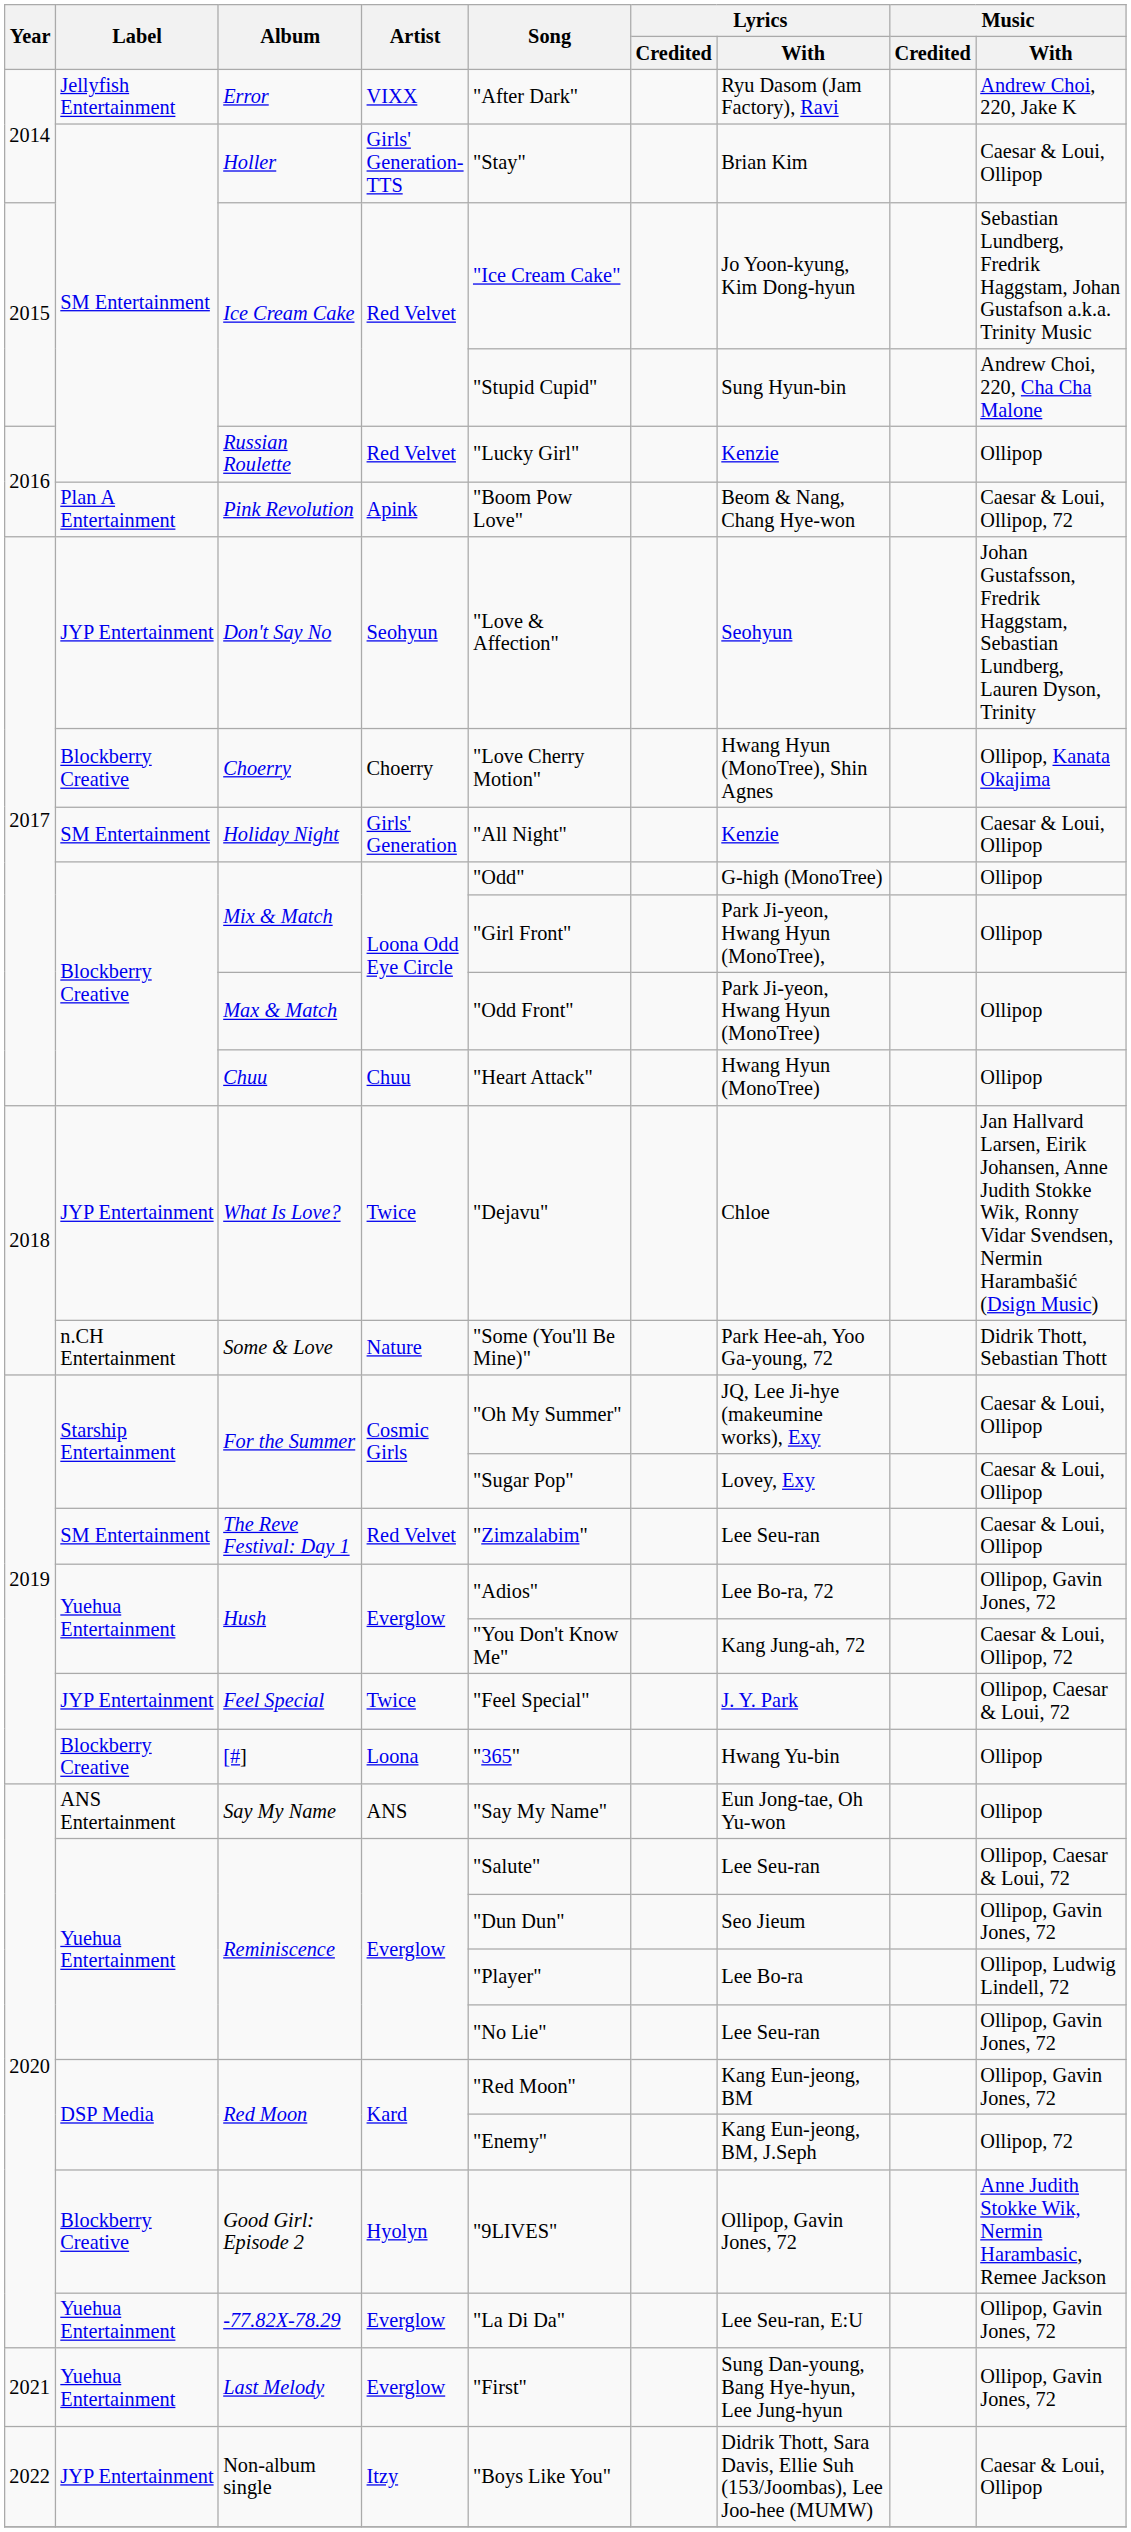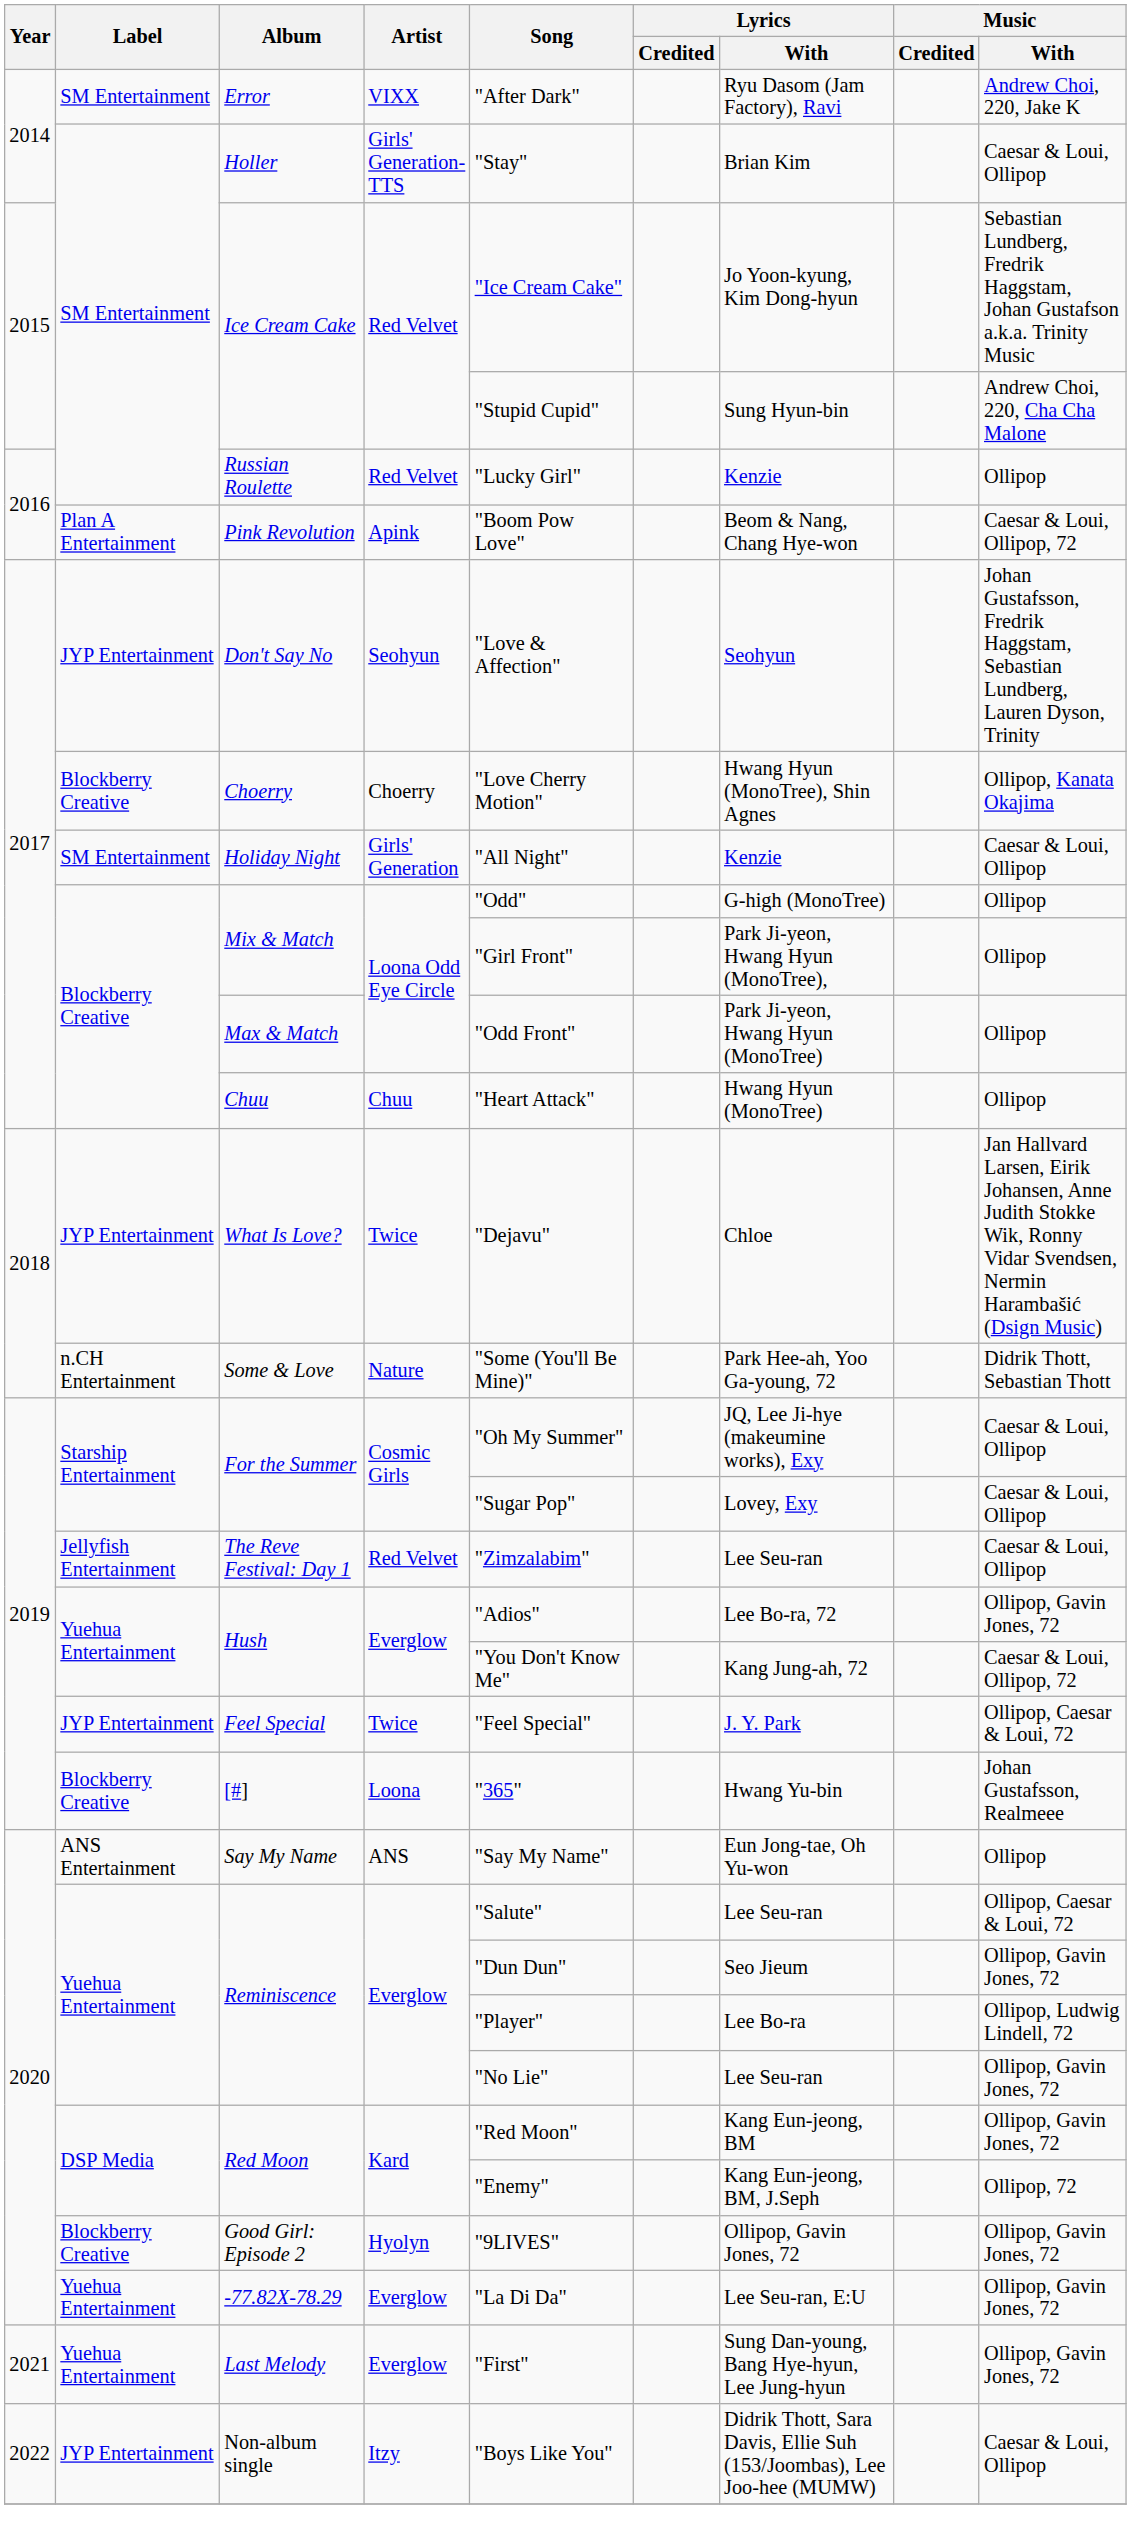 <table class="wikitable sortable" style="width:100%">
 <tr>
 <th rowspan=2 width=50px>Year</th>
 <th rowspan=2 width=800px>Label</th>
 <th rowspan=2 width=500px>Album</th>
 <th rowspan=2 width=50px>Artist</th>
 <th rowspan=2 width=800px>Song</th>
 <th colspan="2">Lyrics</th>
 <th colspan="2">Music</th>
 </tr>
 <tr>
 <th width=50px>Credited</th>
 <th width=800px>With</th>
 <th width=50px>Credited</th>
 <th width=800px>With</th>
 </tr>
 <tr>
 <td rowspan="2">2014</td>
-<td><a href='#'>Jellyfish Entertainment</a></td>
+<td><a href='#'>SM Entertainment</a></td>
 <td><em><a href='#'>Error</a></em></td>
 <td><a href='#'>VIXX</a></td>
 <td>"After Dark"</td>
 <td></td>
 <td>Ryu Dasom (Jam Factory), <a href='#'>Ravi</a></td>
 <td></td>
 <td><a href='#'>Andrew Choi</a>, 220, Jake K</td>
 </tr>
 <tr>
 <td rowspan="4"><a href='#'>SM Entertainment</a></td>
 <td><a href='#'><em>Holler</em></a></td>
 <td><a href='#'>Girls' Generation-TTS</a></td>
 <td>"Stay"</td>
 <td></td>
 <td>Brian Kim</td>
 <td></td>
 <td>Caesar & Loui, Ollipop</td>
 </tr>
 <tr>
 <td rowspan="2">2015</td>
 <td rowspan="2"><a href='#'><em>Ice Cream Cake</em></a></td>
 <td rowspan="2"><a href='#'>Red Velvet</a></td>
 <td><a href='#'>"Ice Cream Cake"</a></td>
 <td></td>
 <td>Jo Yoon-kyung, Kim Dong-hyun</td>
 <td></td>
 <td>Sebastian Lundberg, Fredrik Haggstam, Johan Gustafson a.k.a. Trinity Music</td>
 </tr>
 <tr>
 <td>"Stupid Cupid"</td>
 <td></td>
 <td>Sung Hyun-bin</td>
 <td></td>
 <td>Andrew Choi, 220, <a href='#'>Cha Cha Malone</a></td>
 </tr>
 <tr>
 <td rowspan="2">2016</td>
 <td><em><a href='#'>Russian Roulette</a></em></td>
 <td><a href='#'>Red Velvet</a></td>
 <td>"Lucky Girl"</td>
 <td></td>
 <td><a href='#'>Kenzie</a></td>
 <td></td>
 <td>Ollipop</td>
 </tr>
 <tr>
 <td><a href='#'>Plan A Entertainment</a></td>
 <td><em><a href='#'>Pink Revolution</a></em></td>
 <td><a href='#'>Apink</a></td>
 <td>"Boom Pow Love"</td>
 <td></td>
 <td>Beom & Nang, Chang Hye-won</td>
 <td></td>
 <td>Caesar & Loui, Ollipop, 72</td>
 </tr>
 <tr>
 <td rowspan="7">2017</td>
 <td><a href='#'>JYP Entertainment</a></td>
 <td><em><a href='#'>Don't Say No</a></em></td>
 <td><a href='#'>Seohyun</a></td>
 <td>"Love & Affection"</td>
 <td></td>
 <td><a href='#'>Seohyun</a></td>
 <td></td>
 <td>Johan Gustafsson, Fredrik Haggstam, Sebastian Lundberg, Lauren Dyson, Trinity</td>
 </tr>
 <tr>
 <td><a href='#'>Blockberry Creative</a></td>
 <td><a href='#'><em>Choerry</em></a></td>
 <td>Choerry</td>
 <td>"Love Cherry Motion"</td>
 <td></td>
 <td>Hwang Hyun (MonoTree), Shin Agnes</td>
 <td></td>
 <td>Ollipop, <a href='#'>Kanata Okajima</a></td>
 </tr>
 <tr>
 <td><a href='#'>SM Entertainment</a></td>
 <td><em><a href='#'>Holiday Night</a></em></td>
 <td><a href='#'>Girls' Generation</a></td>
 <td>"All Night"</td>
 <td></td>
 <td><a href='#'>Kenzie</a></td>
 <td></td>
 <td>Caesar & Loui, Ollipop</td>
 </tr>
 <tr>
 <td rowspan="4"><a href='#'>Blockberry Creative</a></td>
 <td rowspan="2"><a href='#'><em>Mix & Match</em></a></td>
 <td rowspan="3"><a href='#'>Loona Odd Eye Circle</a></td>
 <td>"Odd"</td>
 <td></td>
 <td>G-high (MonoTree)</td>
 <td></td>
 <td>Ollipop</td>
 </tr>
 <tr>
 <td>"Girl Front"</td>
 <td></td>
 <td>Park Ji-yeon, Hwang Hyun (MonoTree),</td>
 <td></td>
 <td>Ollipop</td>
 </tr>
 <tr>
 <td><a href='#'><em>Max & Match</em></a></td>
 <td>"Odd Front"</td>
 <td></td>
 <td>Park Ji-yeon, Hwang Hyun (MonoTree)</td>
 <td></td>
 <td>Ollipop</td>
 </tr>
 <tr>
 <td><a href='#'><em>Chuu</em></a></td>
 <td><a href='#'>Chuu</a></td>
 <td>"Heart Attack"</td>
 <td></td>
 <td>Hwang Hyun (MonoTree)</td>
 <td></td>
 <td>Ollipop</td>
 </tr>
 <tr>
 <td rowspan="2">2018</td>
 <td><a href='#'>JYP Entertainment</a></td>
 <td><em><a href='#'>What Is Love?</a></em></td>
 <td><a href='#'>Twice</a></td>
 <td>"Dejavu"</td>
 <td></td>
 <td>Chloe</td>
 <td></td>
 <td>Jan Hallvard Larsen, Eirik Johansen, Anne Judith Stokke Wik, Ronny Vidar Svendsen, Nermin Harambašić (<a href='#'>Dsign Music</a>)</td>
 </tr>
 <tr>
 <td>n.CH Entertainment</td>
 <td><em>Some & Love</em></td>
 <td><a href='#'>Nature</a></td>
 <td>"Some (You'll Be Mine)"</td>
 <td></td>
 <td>Park Hee-ah, Yoo Ga-young, 72</td>
 <td></td>
 <td>Didrik Thott, Sebastian Thott</td>
 </tr>
 <tr>
 <td rowspan="7">2019</td>
 <td rowspan="2"><a href='#'>Starship Entertainment</a></td>
 <td rowspan="2"><em><a href='#'>For the Summer</a></em></td>
 <td rowspan="2"><a href='#'>Cosmic Girls</a></td>
 <td>"Oh My Summer"</td>
 <td></td>
 <td>JQ, Lee Ji-hye (makeumine works), <a href='#'>Exy</a></td>
 <td></td>
 <td>Caesar & Loui, Ollipop</td>
 </tr>
 <tr>
 <td>"Sugar Pop"</td>
 <td></td>
 <td>Lovey, <a href='#'>Exy</a></td>
 <td></td>
 <td>Caesar & Loui, Ollipop</td>
 </tr>
 <tr>
-<td><a href='#'>SM Entertainment</a></td>
+<td><a href='#'>Jellyfish Entertainment</a></td>
 <td><em><a href='#'>The Reve Festival: Day 1</a></em></td>
 <td><a href='#'>Red Velvet</a></td>
 <td>"<a href='#'>Zimzalabim</a>"</td>
 <td></td>
 <td>Lee Seu-ran</td>
 <td></td>
 <td>Caesar & Loui, Ollipop</td>
 </tr>
 <tr>
 <td rowspan="2"><a href='#'>Yuehua Entertainment</a></td>
 <td rowspan="2"><a href='#'><em>Hush</em></a></td>
 <td rowspan="2"><a href='#'>Everglow</a></td>
 <td>"Adios"</td>
 <td></td>
 <td>Lee Bo-ra, 72</td>
 <td></td>
 <td>Ollipop, Gavin Jones, 72</td>
 </tr>
 <tr>
 <td>"You Don't Know Me"</td>
 <td></td>
 <td>Kang Jung-ah, 72</td>
 <td></td>
 <td>Caesar & Loui, Ollipop, 72</td>
 </tr>
 <tr>
 <td><a href='#'>JYP Entertainment</a></td>
 <td><em><a href='#'>Feel Special</a></em></td>
 <td><a href='#'>Twice</a></td>
 <td>"Feel Special"</td>
 <td></td>
 <td><a href='#'>J. Y. Park</a></td>
 <td></td>
 <td>Ollipop, Caesar & Loui, 72</td>
 </tr>
 <tr>
 <td><a href='#'>Blockberry Creative</a></td>
 <td><a href='#'>[#</a>]</td>
 <td><a href='#'>Loona</a></td>
 <td>"<a href='#'>365</a>"</td>
 <td></td>
 <td>Hwang Yu-bin</td>
 <td></td>
-<td>Ollipop</td>
+<td>Johan Gustafsson, Realmeee</td>
 </tr>
 <tr>
 <td rowspan="9">2020</td>
 <td>ANS Entertainment</td>
 <td><em>Say My Name</em></td>
 <td>ANS</td>
 <td>"Say My Name"</td>
 <td></td>
 <td>Eun Jong-tae, Oh Yu-won</td>
 <td></td>
 <td>Ollipop</td>
 </tr>
 <tr>
 <td rowspan="4"><a href='#'>Yuehua Entertainment</a></td>
 <td rowspan="4"><em><a href='#'>Reminiscence</a></em></td>
 <td rowspan="4"><a href='#'>Everglow</a></td>
 <td>"Salute"</td>
 <td></td>
 <td>Lee Seu-ran</td>
 <td></td>
 <td>Ollipop, Caesar & Loui, 72</td>
 </tr>
 <tr>
 <td>"Dun Dun"</td>
 <td></td>
 <td>Seo Jieum</td>
 <td></td>
 <td>Ollipop, Gavin Jones, 72</td>
 </tr>
 <tr>
 <td>"Player"</td>
 <td></td>
 <td>Lee Bo-ra</td>
 <td></td>
 <td>Ollipop, Ludwig Lindell, 72</td>
 </tr>
 <tr>
 <td>"No Lie"</td>
 <td></td>
 <td>Lee Seu-ran</td>
 <td></td>
 <td>Ollipop, Gavin Jones, 72</td>
 </tr>
 <tr>
 <td rowspan="2"><a href='#'>DSP Media</a></td>
 <td rowspan="2"><em><a href='#'>Red Moon</a></em></td>
 <td rowspan="2"><a href='#'>Kard</a></td>
 <td>"Red Moon"</td>
 <td></td>
 <td>Kang Eun-jeong, BM</td>
 <td></td>
 <td>Ollipop, Gavin Jones, 72</td>
 </tr>
 <tr>
 <td>"Enemy"</td>
 <td></td>
 <td>Kang Eun-jeong, BM, J.Seph</td>
 <td></td>
 <td>Ollipop, 72</td>
 </tr>
 <tr>
 <td><a href='#'>Blockberry Creative</a></td>
 <td><em>Good Girl: Episode 2</em></td>
 <td><a href='#'>Hyolyn</a></td>
 <td "9LIVES">"9LIVES"</td>
 <td></td>
 <td>Ollipop, Gavin Jones, 72</td>
 <td></td>
-<td><a href='#'>Anne Judith Stokke Wik, Nermin Harambasic</a>, Remee Jackson</td>
+<td>Ollipop, Gavin Jones, 72</td>
 </tr>
 <tr>
 <td><a href='#'>Yuehua Entertainment</a></td>
 <td><em><a href='#'>-77.82X-78.29</a></em></td>
 <td><a href='#'>Everglow</a></td>
 <td>"La Di Da"</td>
 <td></td>
 <td>Lee Seu-ran, E:U</td>
 <td></td>
 <td>Ollipop, Gavin Jones, 72</td>
 </tr>
 <tr>
 <td>2021</td>
 <td><a href='#'>Yuehua Entertainment</a></td>
 <td><em><a href='#'>Last Melody</a></em></td>
 <td><a href='#'>Everglow</a></td>
 <td>"First"</td>
 <td></td>
 <td>Sung Dan-young, Bang Hye-hyun, Lee Jung-hyun</td>
 <td></td>
 <td>Ollipop, Gavin Jones, 72</td>
 </tr>
 <tr>
 <td>2022</td>
 <td><a href='#'>JYP Entertainment</a></td>
 <td>Non-album single</td>
 <td><a href='#'>Itzy</a></td>
 <td>"Boys Like You"</td>
 <td></td>
 <td>Didrik Thott, Sara Davis, Ellie Suh (153/Joombas), Lee Joo-hee (MUMW)</td>
 <td></td>
 <td>Caesar & Loui, Ollipop</td>
 </tr>
 <tr>
 </tr>
 </table>
